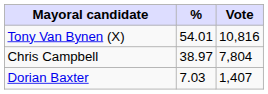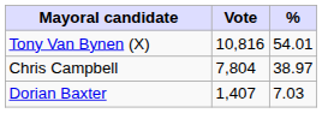 <table class="wikitable">
 <tr>
 <th style="background:#ddf; width:200px;">Mayoral candidate </th>
+<th style="background:#ddf; width:50px;">Vote</th>
 <th style="background:#ddf; width:30px;">%</th>
-<th style="background:#ddf; width:50px;">Vote</th>
 </tr>
 <tr>
 <td><a href='#'>Tony Van Bynen</a> (X)</td>
+<td>10,816</td>
 <td>54.01</td>
-<td>10,816</td>
 </tr>
 <tr>
 <td>Chris Campbell</td>
+<td>7,804</td>
 <td>38.97</td>
-<td>7,804</td>
 </tr>
 <tr>
 <td><a href='#'>Dorian Baxter</a></td>
+<td>1,407</td>
 <td>7.03</td>
-<td>1,407</td>
 </tr>
 </table>
